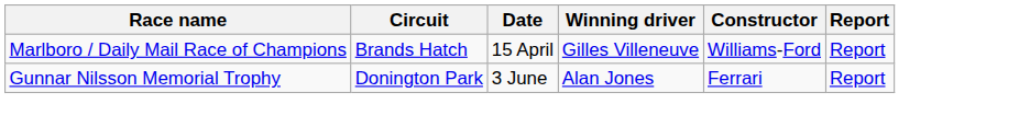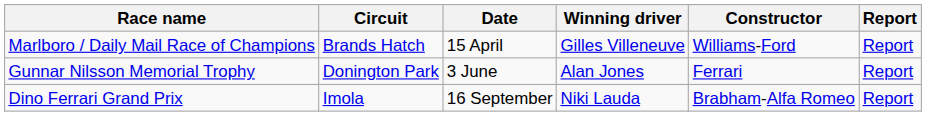 <table class="wikitable" style="font-size:95%">
 <tr>
 <th>Race name</th>
 <th>Circuit</th>
 <th>Date</th>
 <th>Winning driver</th>
 <th>Constructor</th>
 <th>Report</th>
 </tr>
 <tr>
 <td> <a href='#'>Marlboro / Daily Mail Race of Champions</a></td>
 <td><a href='#'>Brands Hatch</a></td>
 <td>15 April</td>
 <td> <a href='#'>Gilles Villeneuve</a></td>
 <td> <a href='#'>Williams</a>-<a href='#'>Ford</a></td>
 <td><a href='#'>Report</a></td>
 </tr>
 <tr>
 <td> <a href='#'>Gunnar Nilsson Memorial Trophy</a></td>
 <td><a href='#'>Donington Park</a></td>
 <td>3 June</td>
 <td> <a href='#'>Alan Jones</a></td>
 <td> <a href='#'>Ferrari</a></td>
 <td><a href='#'>Report</a></td>
 </tr>
+<tr>
+<td> <a href='#'>Dino Ferrari Grand Prix</a></td>
+<td><a href='#'>Imola</a></td>
+<td>16 September</td>
+<td> <a href='#'>Niki Lauda</a></td>
+<td> <a href='#'>Brabham</a>-<a href='#'>Alfa Romeo</a></td>
+<td><a href='#'>Report</a></td>
+</tr>
 </table>
